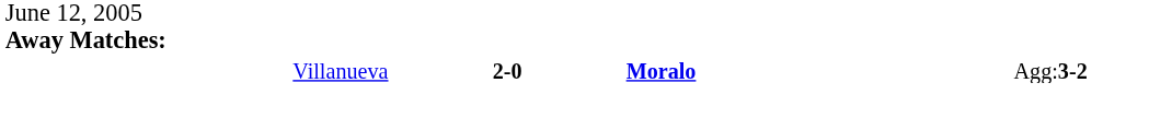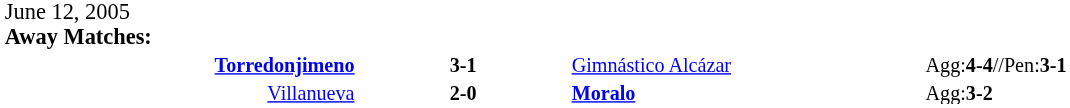 <table width=100% cellspacing=1>
 <tr>
 <th width=20%></th>
 <th width=12%></th>
 <th width=20%></th>
 <th></th>
 </tr>
 <tr>
 <td>June 12, 2005<br><strong>Away Matches:</strong></td>
 </tr>
 <tr style=font-size:90%>
+<td align=right><strong><a href='#'>Torredonjimeno</a></strong></td>
+<td align=center><strong>3-1</strong></td>
+<td><a href='#'>Gimnástico Alcázar</a></td>
+<td>Agg:<strong>4-4</strong>//Pen:<strong>3-1</strong></td>
+</tr>
+<tr style=font-size:90%>
 <td align=right><a href='#'>Villanueva</a></td>
 <td align=center><strong>2-0</strong></td>
 <td><strong><a href='#'>Moralo</a></strong></td>
 <td>Agg:<strong>3-2</strong></td>
 </tr>
 </table>
